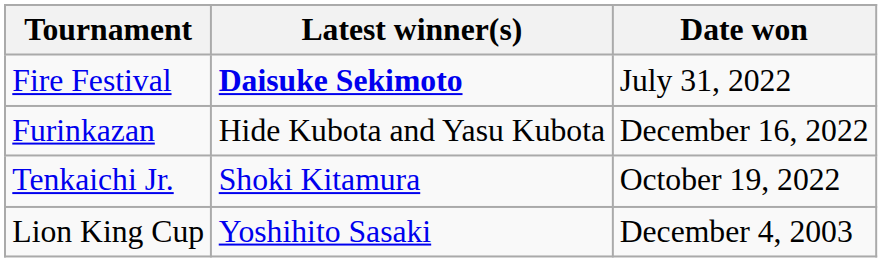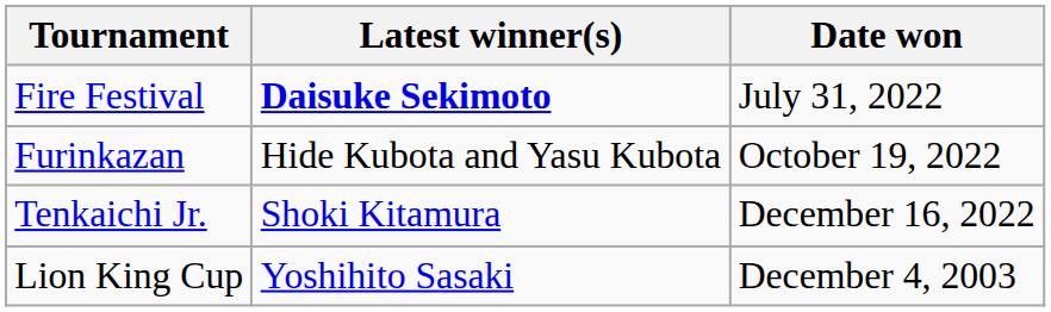 <table class="wikitable">
 <tr>
 <th>Tournament</th>
 <th>Latest winner(s)</th>
 <th>Date won</th>
 </tr>
 <tr>
 <td><a href='#'>Fire Festival</a></td>
 <td><strong><a href='#'>Daisuke Sekimoto</a></strong></td>
 <td>July 31, 2022</td>
 </tr>
 <tr>
 <td><a href='#'>Furinkazan</a></td>
 <td>Hide Kubota and Yasu Kubota</td>
-<td>December 16, 2022</td>
+<td>October 19, 2022</td>
 </tr>
 <tr>
 <td><a href='#'>Tenkaichi Jr.</a></td>
 <td><a href='#'>Shoki Kitamura</a></td>
-<td>October 19, 2022</td>
+<td>December 16, 2022</td>
 </tr>
 <tr>
 <td>Lion King Cup</td>
 <td><a href='#'>Yoshihito Sasaki</a></td>
 <td>December 4, 2003</td>
 </tr>
 </table>
